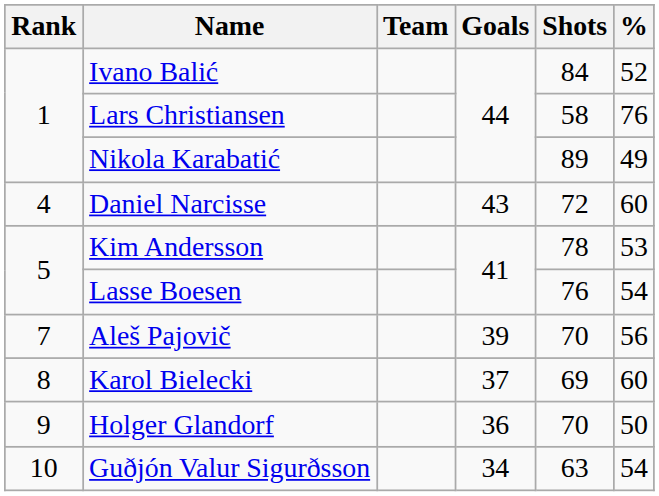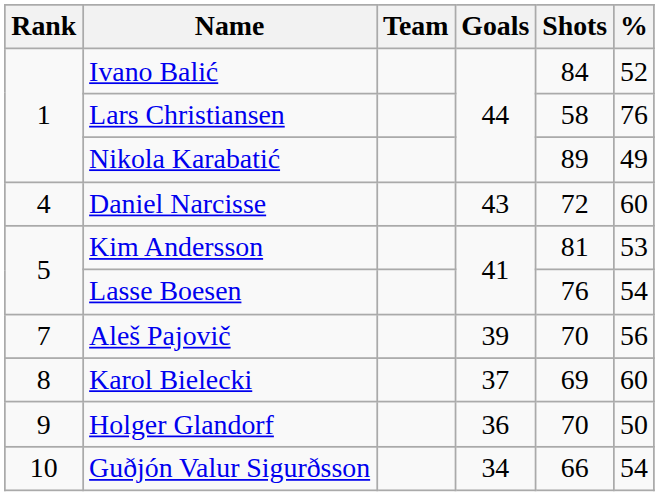 <table class="wikitable sortable" style="text-align: center;">
 <tr>
 <th>Rank</th>
 <th>Name</th>
 <th>Team</th>
 <th>Goals</th>
 <th>Shots</th>
 <th>%</th>
 </tr>
 <tr>
 <td rowspan=3>1</td>
 <td align=left><a href='#'>Ivano Balić</a></td>
 <td align=left></td>
 <td rowspan=3>44</td>
 <td>84</td>
 <td>52</td>
 </tr>
 <tr>
 <td align=left><a href='#'>Lars Christiansen</a></td>
 <td align=left></td>
 <td>58</td>
 <td>76</td>
 </tr>
 <tr>
 <td align=left><a href='#'>Nikola Karabatić</a></td>
 <td align=left></td>
 <td>89</td>
 <td>49</td>
 </tr>
 <tr>
 <td>4</td>
 <td align=left><a href='#'>Daniel Narcisse</a></td>
 <td align=left></td>
 <td>43</td>
 <td>72</td>
 <td>60</td>
 </tr>
 <tr>
 <td rowspan=2>5</td>
 <td align=left><a href='#'>Kim Andersson</a></td>
 <td align=left></td>
 <td rowspan=2>41</td>
-<td>78</td>
+<td>81</td>
 <td>53</td>
 </tr>
 <tr>
 <td align=left><a href='#'>Lasse Boesen</a></td>
 <td align=left></td>
 <td>76</td>
 <td>54</td>
 </tr>
 <tr>
 <td>7</td>
 <td align=left><a href='#'>Aleš Pajovič</a></td>
 <td align=left></td>
 <td>39</td>
 <td>70</td>
 <td>56</td>
 </tr>
 <tr>
 <td>8</td>
 <td align=left><a href='#'>Karol Bielecki</a></td>
 <td align=left></td>
 <td>37</td>
 <td>69</td>
 <td>60</td>
 </tr>
 <tr>
 <td>9</td>
 <td align=left><a href='#'>Holger Glandorf</a></td>
 <td align=left></td>
 <td>36</td>
 <td>70</td>
 <td>50</td>
 </tr>
 <tr>
 <td>10</td>
 <td align=left><a href='#'>Guðjón Valur Sigurðsson</a></td>
 <td align=left></td>
 <td>34</td>
-<td>63</td>
+<td>66</td>
 <td>54</td>
 </tr>
 </table>
